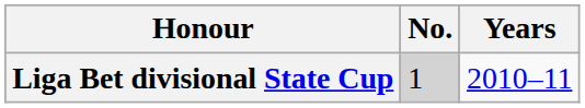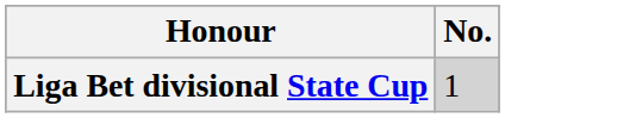 <table class="wikitable plainrowheaders">
 <tr>
 <th scope=col>Honour</th>
 <th scope=col>No.</th>
-<th scope=col>Years</th>
 </tr>
 <tr>
 <th scope=row>Liga Bet divisional <a href='#'>State Cup</a></th>
 <td style="background: lightgrey;">1</td>
-<td><a href='#'>2010–11</a></td>
 </tr>
 </table>
